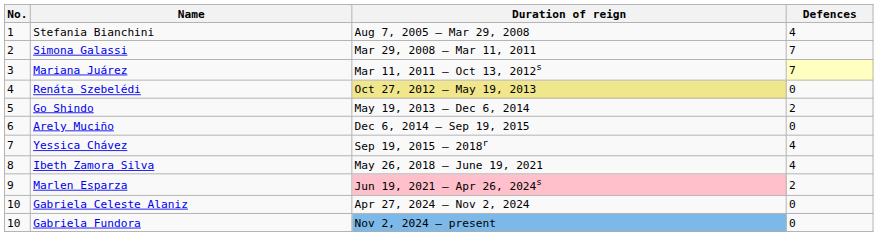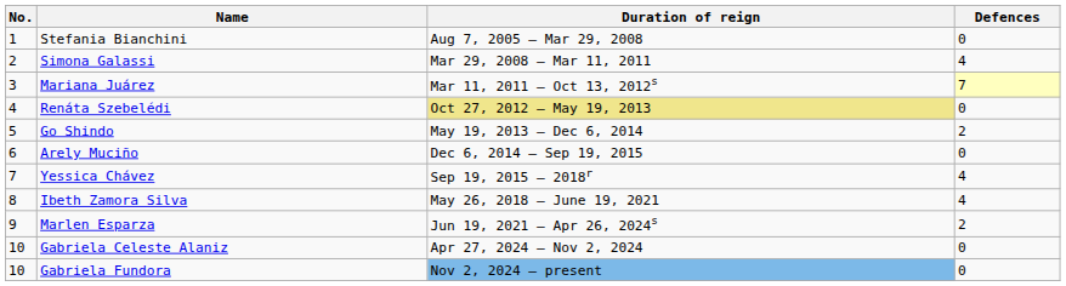 <table class="wikitable" width=80%>
 <tr>
 <th width=3%>No.</th>
 <th width=37%>Name</th>
 <th width=50%>Duration of reign</th>
 <th width=10%>Defences</th>
 </tr>
 <tr>
 <td>1</td>
 <td align=left> Stefania Bianchini</td>
 <td>Aug 7, 2005 — Mar 29, 2008</td>
-<td>4</td>
+<td>0</td>
 </tr>
 <tr>
 <td>2</td>
 <td align=left> <a href='#'>Simona Galassi</a></td>
 <td>Mar 29, 2008 — Mar 11, 2011</td>
-<td>7</td>
+<td>4</td>
 </tr>
 <tr>
 <td>3</td>
 <td align=left> <a href='#'>Mariana Juárez</a></td>
 <td>Mar 11, 2011 — Oct 13, 2012<sup>s</sup></td>
 <td style="background:#ffffbf;" width=5px>7</td>
 </tr>
 <tr>
 <td>4</td>
 <td align=left> <a href='#'>Renáta Szebelédi</a></td>
 <td style="background: khaki;">Oct 27, 2012 — May 19, 2013</td>
 <td>0</td>
 </tr>
 <tr>
 <td>5</td>
 <td align=left> <a href='#'>Go Shindo</a></td>
 <td>May 19, 2013 — Dec 6, 2014</td>
 <td>2</td>
 </tr>
 <tr>
 <td>6</td>
 <td align=left> <a href='#'>Arely Muciño</a></td>
 <td>Dec 6, 2014 — Sep 19, 2015</td>
 <td>0</td>
 </tr>
 <tr>
 <td>7</td>
 <td align=left> <a href='#'>Yessica Chávez</a></td>
 <td>Sep 19, 2015 — 2018<sup>r</sup></td>
 <td>4</td>
 </tr>
 <tr>
 <td>8</td>
 <td align=left> <a href='#'>Ibeth Zamora Silva</a></td>
 <td>May 26, 2018 — June 19, 2021</td>
 <td>4</td>
 </tr>
 <tr>
 <td>9</td>
 <td align=left> <a href='#'>Marlen Esparza</a></td>
-<td style="background: pink;">Jun 19, 2021 — Apr 26, 2024<sup>s</sup></td>
+<td>Jun 19, 2021 — Apr 26, 2024<sup>s</sup></td>
 <td>2</td>
 </tr>
 <tr>
 <td>10</td>
 <td align=left> <a href='#'>Gabriela Celeste Alaniz</a></td>
 <td>Apr 27, 2024 — Nov 2, 2024</td>
 <td>0</td>
 </tr>
 <tr>
 <td>10</td>
 <td align=left> <a href='#'>Gabriela Fundora</a></td>
 <td style="background:#7CB9E8;" width=5px>Nov 2, 2024 — present</td>
 <td>0</td>
 </tr>
 </table>
